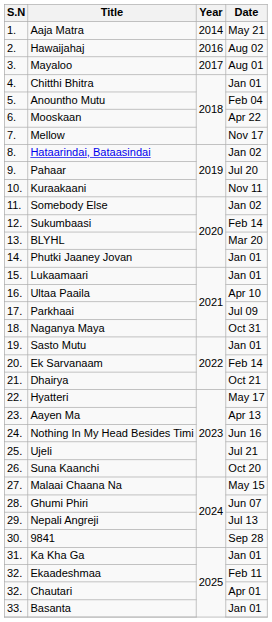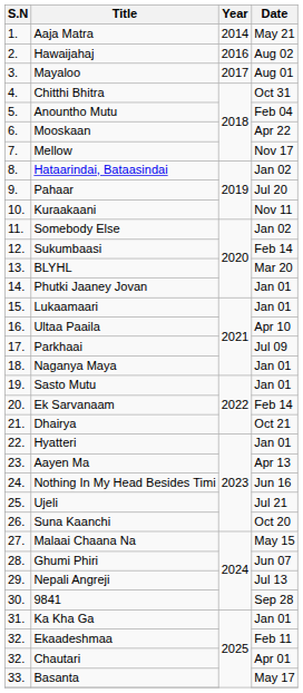 <table class="wikitable">
 <tr>
 <th>S.N</th>
 <th>Title</th>
 <th>Year</th>
 <th>Date</th>
 </tr>
 <tr>
 <td>1.</td>
 <td>Aaja Matra</td>
 <td>2014</td>
 <td>May 21</td>
 </tr>
 <tr>
 <td>2.</td>
 <td>Hawaijahaj</td>
 <td>2016</td>
 <td>Aug 02</td>
 </tr>
 <tr>
 <td>3.</td>
 <td>Mayaloo</td>
 <td>2017</td>
 <td>Aug 01</td>
 </tr>
 <tr>
 <td>4.</td>
 <td>Chitthi Bhitra</td>
 <td rowspan="4">2018</td>
-<td>Jan 01</td>
+<td>Oct 31</td>
 </tr>
 <tr>
 <td>5.</td>
 <td>Anountho Mutu</td>
 <td>Feb 04</td>
 </tr>
 <tr>
 <td>6.</td>
 <td>Mooskaan</td>
 <td>Apr 22</td>
 </tr>
 <tr>
 <td>7.</td>
 <td>Mellow</td>
 <td>Nov 17</td>
 </tr>
 <tr>
 <td>8.</td>
 <td><a href='#'>Hataarindai, Bataasindai</a></td>
 <td rowspan="3">2019</td>
 <td>Jan 02</td>
 </tr>
 <tr>
 <td>9.</td>
 <td>Pahaar</td>
 <td>Jul 20</td>
 </tr>
 <tr>
 <td>10.</td>
 <td>Kuraakaani</td>
 <td>Nov 11</td>
 </tr>
 <tr>
 <td>11.</td>
 <td>Somebody Else</td>
 <td rowspan="4">2020</td>
 <td>Jan 02</td>
 </tr>
 <tr>
 <td>12.</td>
 <td>Sukumbaasi</td>
 <td>Feb 14</td>
 </tr>
 <tr>
 <td>13.</td>
 <td>BLYHL</td>
 <td>Mar 20</td>
 </tr>
 <tr>
 <td>14.</td>
 <td>Phutki Jaaney Jovan</td>
 <td>Jan 01</td>
 </tr>
 <tr>
 <td>15.</td>
 <td>Lukaamaari</td>
 <td rowspan="4">2021</td>
 <td>Jan 01</td>
 </tr>
 <tr>
 <td>16.</td>
 <td>Ultaa Paaila</td>
 <td>Apr 10</td>
 </tr>
 <tr>
 <td>17.</td>
 <td>Parkhaai</td>
 <td>Jul 09</td>
 </tr>
 <tr>
 <td>18.</td>
 <td>Naganya Maya</td>
-<td>Oct 31</td>
+<td>Jan 01</td>
 </tr>
 <tr>
 <td>19.</td>
 <td>Sasto Mutu</td>
 <td rowspan="3">2022</td>
 <td>Jan 01</td>
 </tr>
 <tr>
 <td>20.</td>
 <td>Ek Sarvanaam</td>
 <td>Feb 14</td>
 </tr>
 <tr>
 <td>21.</td>
 <td>Dhairya</td>
 <td>Oct 21</td>
 </tr>
 <tr>
 <td>22.</td>
 <td>Hyatteri</td>
 <td rowspan="5">2023</td>
-<td>May 17</td>
+<td>Jan 01</td>
 </tr>
 <tr>
 <td>23.</td>
 <td>Aayen Ma</td>
 <td>Apr 13</td>
 </tr>
 <tr>
 <td>24.</td>
 <td>Nothing In My Head Besides Timi</td>
 <td>Jun 16</td>
 </tr>
 <tr>
 <td>25.</td>
 <td>Ujeli</td>
 <td>Jul 21</td>
 </tr>
 <tr>
 <td>26.</td>
 <td>Suna Kaanchi</td>
 <td>Oct 20</td>
 </tr>
 <tr>
 <td>27.</td>
 <td>Malaai Chaana Na</td>
 <td rowspan="4">2024</td>
 <td>May 15</td>
 </tr>
 <tr>
 <td>28.</td>
 <td>Ghumi Phiri</td>
 <td>Jun 07</td>
 </tr>
 <tr>
 <td>29.</td>
 <td>Nepali Angreji</td>
 <td>Jul 13</td>
 </tr>
 <tr>
 <td>30.</td>
 <td>9841</td>
 <td>Sep 28</td>
 </tr>
 <tr>
 <td>31.</td>
 <td>Ka Kha Ga</td>
 <td rowspan="5">2025</td>
 <td>Jan 01</td>
 </tr>
 <tr>
 <td>32.</td>
 <td>Ekaadeshmaa</td>
 <td>Feb 11</td>
 </tr>
 <tr>
 <td>32.</td>
 <td>Chautari</td>
 <td>Apr 01</td>
 </tr>
 <tr>
 <td>33.</td>
 <td>Basanta</td>
-<td>Jan 01</td>
+<td>May 17</td>
 </tr>
 <tr>
 </tr>
 </table>
